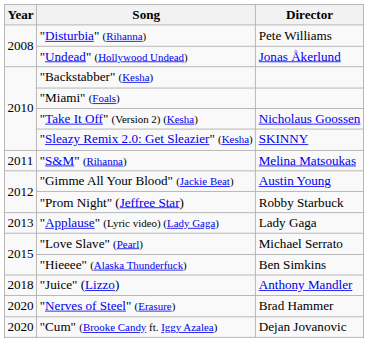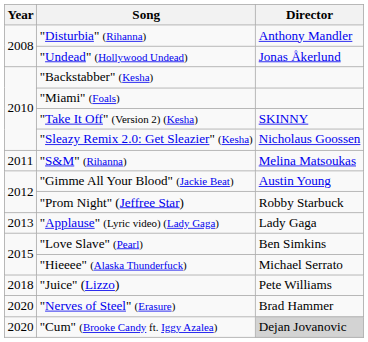 <table class="wikitable sortable">
 <tr>
 <th>Year</th>
 <th>Song</th>
 <th>Director</th>
 </tr>
 <tr>
 <td rowspan="2">2008</td>
 <td>"<a href='#'>Disturbia</a>" <small>(<a href='#'>Rihanna</a>)</small></td>
-<td>Pete Williams</td>
+<td><a href='#'>Anthony Mandler</a></td>
 </tr>
 <tr>
 <td>"<a href='#'>Undead</a>" <small>(<a href='#'>Hollywood Undead</a>)</small></td>
 <td><a href='#'>Jonas Åkerlund</a></td>
 </tr>
 <tr>
 <td rowspan="4">2010</td>
 <td>"Backstabber" <small>(<a href='#'>Kesha</a>)</small></td>
 <td></td>
 </tr>
 <tr>
 <td>"Miami" <small>(<a href='#'>Foals</a>)</small></td>
 <td></td>
 </tr>
 <tr>
 <td>"<a href='#'>Take It Off</a>" <small>(Version 2) (<a href='#'>Kesha</a>)</small></td>
-<td><a href='#'>Nicholaus Goossen</a></td>
+<td><a href='#'>SKINNY</a></td>
 </tr>
 <tr>
 <td>"<a href='#'>Sleazy Remix 2.0: Get Sleazier</a>" <small>(<a href='#'>Kesha</a>)</small></td>
-<td><a href='#'>SKINNY</a></td>
+<td><a href='#'>Nicholaus Goossen</a></td>
 </tr>
 <tr>
 <td>2011</td>
 <td>"<a href='#'>S&M</a>" <small>(<a href='#'>Rihanna</a>)</small></td>
 <td><a href='#'>Melina Matsoukas</a></td>
 </tr>
 <tr>
 <td rowspan="2">2012</td>
 <td>"Gimme All Your Blood" <small>(<a href='#'>Jackie Beat</a>)</small></td>
 <td><a href='#'>Austin Young</a></td>
 </tr>
 <tr>
 <td>"Prom Night" <span>(<a href='#'>Jeffree Star</a>)</span></td>
 <td>Robby Starbuck</td>
 </tr>
 <tr>
 <td>2013</td>
 <td>"<a href='#'>Applause</a>" <small>(Lyric video) (<a href='#'>Lady Gaga</a>)</small></td>
 <td>Lady Gaga</td>
 </tr>
 <tr>
 <td rowspan="2">2015</td>
 <td>"Love Slave" <small>(<a href='#'>Pearl</a>)</small></td>
-<td>Michael Serrato</td>
+<td>Ben Simkins</td>
 </tr>
 <tr>
 <td>"Hieeee" <small>(<a href='#'>Alaska Thunderfuck</a>)</small></td>
-<td>Ben Simkins</td>
+<td>Michael Serrato</td>
 </tr>
 <tr>
 <td>2018</td>
 <td>"Juice" <span>(<a href='#'>Lizzo</a>)</span></td>
-<td><a href='#'>Anthony Mandler</a></td>
+<td>Pete Williams</td>
 </tr>
 <tr>
 <td>2020</td>
 <td>"<a href='#'>Nerves of Steel</a>" <small>(<a href='#'>Erasure</a>)</small></td>
 <td>Brad Hammer</td>
 </tr>
 <tr>
 <td>2020</td>
 <td>"Cum" <small>(<a href='#'>Brooke Candy</a> ft. <a href='#'>Iggy Azalea</a>)</small></td>
-<td>Dejan Jovanovic</td>
+<td style="background: lightgrey;">Dejan Jovanovic</td>
 </tr>
 </table>
